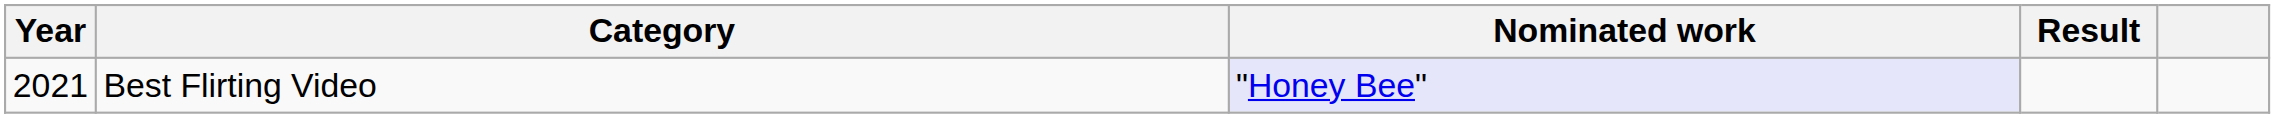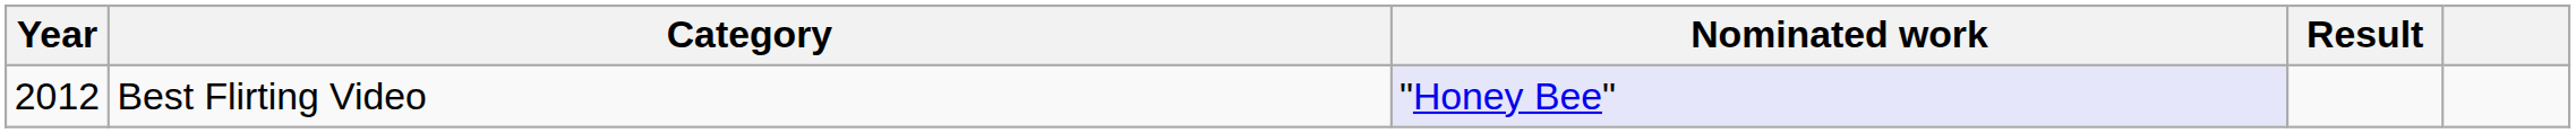 <table class="wikitable plainrowheaders" style="width:85%;">
 <tr>
 <th scope="col" style="width:4%;">Year</th>
 <th scope="col" style="width:50%;">Category</th>
 <th scope="col" style="width:35%;">Nominated work</th>
 <th scope="col" style="width:6%;">Result</th>
 <th scope="col" style="width:6%;"></th>
 </tr>
 <tr>
-<td>2021</td>
+<td>2012</td>
 <td>Best Flirting Video</td>
 <td style="background: lavender;">"<a href='#'>Honey Bee</a>"</td>
 <td></td>
 <td></td>
 </tr>
 </table>
